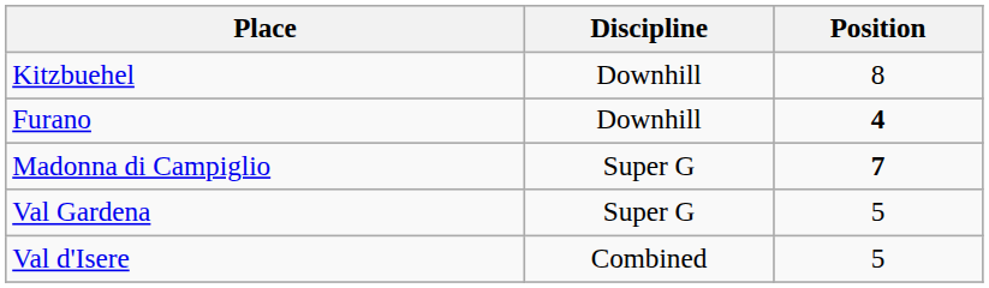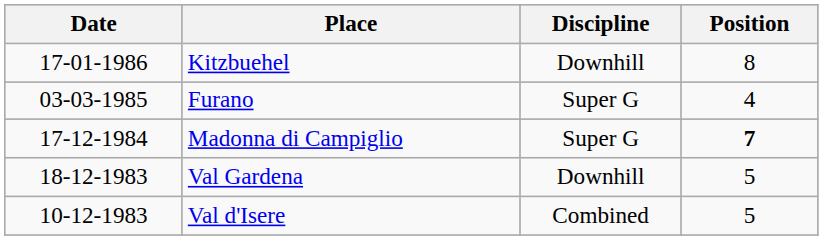 <table class="wikitable" width=40% style="font-size:90%; text-align:center;">
 <tr>
+<th>Date</th>
 <th>Place</th>
 <th>Discipline</th>
 <th>Position</th>
 </tr>
 <tr>
+<td>17-01-1986</td>
 <td align=left> <a href='#'>Kitzbuehel</a></td>
 <td>Downhill</td>
 <td>8</td>
 </tr>
 <tr>
+<td>03-03-1985</td>
 <td align=left> <a href='#'>Furano</a></td>
-<td>Downhill</td>
-<td><strong>4</strong></td>
+<td>Super G</td>
+<td>4</td>
 </tr>
 <tr>
+<td>17-12-1984</td>
 <td align=left> <a href='#'>Madonna di Campiglio</a></td>
 <td>Super G</td>
 <td><strong>7</strong></td>
 </tr>
 <tr>
+<td>18-12-1983</td>
 <td align=left> <a href='#'>Val Gardena</a></td>
-<td>Super G</td>
+<td>Downhill</td>
 <td>5</td>
 </tr>
 <tr>
+<td>10-12-1983</td>
 <td align=left> <a href='#'>Val d'Isere</a></td>
 <td>Combined</td>
 <td>5</td>
 </tr>
 </table>
